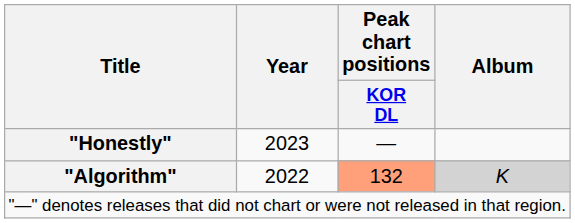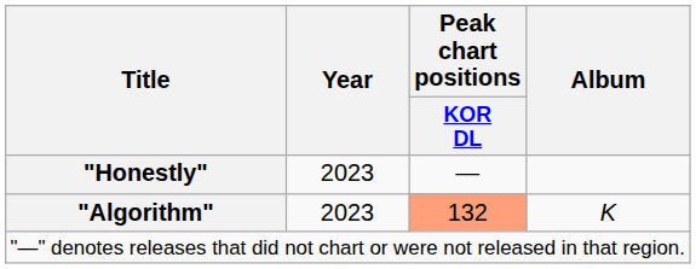 <table class="wikitable plainrowheaders" style="text-align:center">
 <tr>
 <th scope="col" rowspan="2">Title</th>
 <th scope="col" rowspan="2">Year</th>
 <th scope="col">Peak chart positions</th>
 <th scope="col" rowspan="2">Album</th>
 </tr>
 <tr>
 <th scope="col" style="font-size:90%; width:3em"><a href='#'>KOR<br>DL</a><br></th>
 </tr>
 <tr>
 <th scope="row">"Honestly"</th>
 <td>2023</td>
 <td>—</td>
 <td></td>
 </tr>
 <tr>
 <th scope="row">"Algorithm"</th>
-<td>2022</td>
+<td>2023</td>
 <td style="background: lightsalmon;">132</td>
-<td style="background: lightgrey;"><em>K</em></td>
+<td><em>K</em></td>
 </tr>
 <tr>
 <td colspan="4" style="font-size:85%">"—" denotes releases that did not chart or were not released in that region.</td>
 </tr>
 </table>
